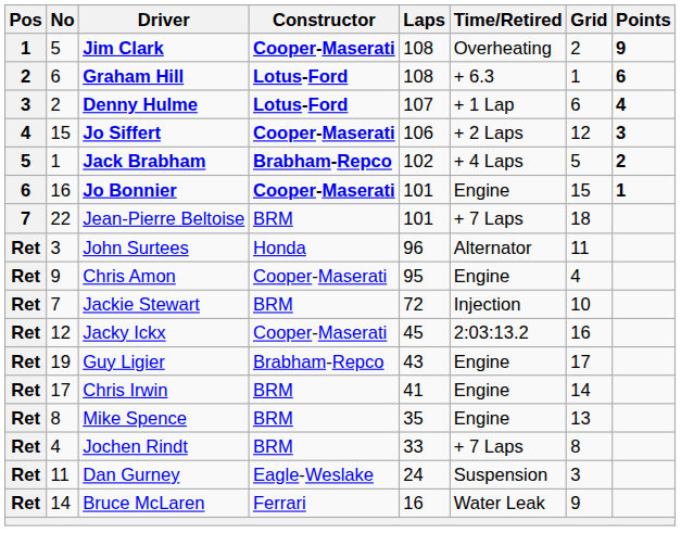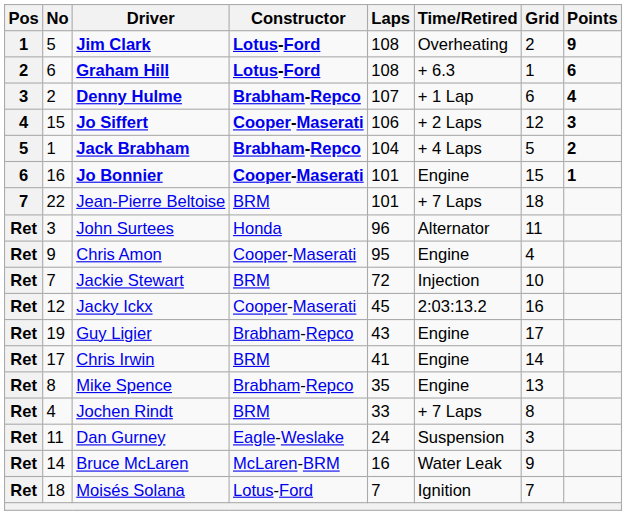 <table class="wikitable" style="font-size: 95%;">
 <tr>
 <th>Pos</th>
 <th>No</th>
 <th>Driver</th>
 <th>Constructor</th>
 <th>Laps</th>
 <th>Time/Retired</th>
 <th>Grid</th>
 <th>Points</th>
 </tr>
 <tr>
 <th>1</th>
 <td>5</td>
 <td> <strong><a href='#'>Jim Clark</a></strong></td>
-<td><strong><a href='#'>Cooper</a>-<a href='#'>Maserati</a></strong></td>
+<td><strong><a href='#'>Lotus</a>-<a href='#'>Ford</a></strong></td>
 <td>108</td>
 <td>Overheating</td>
 <td>2</td>
 <td><strong>9</strong></td>
 </tr>
 <tr>
 <th>2</th>
 <td>6</td>
 <td> <strong><a href='#'>Graham Hill</a></strong></td>
 <td><strong><a href='#'>Lotus</a>-<a href='#'>Ford</a></strong></td>
 <td>108</td>
 <td>+ 6.3</td>
 <td>1</td>
 <td><strong>6</strong></td>
 </tr>
 <tr>
 <th>3</th>
 <td>2</td>
 <td> <strong><a href='#'>Denny Hulme</a></strong></td>
-<td><strong><a href='#'>Lotus</a>-<a href='#'>Ford</a></strong></td>
+<td><strong><a href='#'>Brabham</a>-<a href='#'>Repco</a></strong></td>
 <td>107</td>
 <td>+ 1 Lap</td>
 <td>6</td>
 <td><strong>4</strong></td>
 </tr>
 <tr>
 <th>4</th>
 <td>15</td>
 <td> <strong><a href='#'>Jo Siffert</a></strong></td>
 <td><strong><a href='#'>Cooper</a>-<a href='#'>Maserati</a></strong></td>
 <td>106</td>
 <td>+ 2 Laps</td>
 <td>12</td>
 <td><strong>3</strong></td>
 </tr>
 <tr>
 <th>5</th>
 <td>1</td>
 <td> <strong><a href='#'>Jack Brabham</a></strong></td>
 <td><strong><a href='#'>Brabham</a>-<a href='#'>Repco</a></strong></td>
-<td>102</td>
+<td>104</td>
 <td>+ 4 Laps</td>
 <td>5</td>
 <td><strong>2</strong></td>
 </tr>
 <tr>
 <th>6</th>
 <td>16</td>
 <td> <strong><a href='#'>Jo Bonnier</a></strong></td>
 <td><strong><a href='#'>Cooper</a>-<a href='#'>Maserati</a></strong></td>
 <td>101</td>
 <td>Engine</td>
 <td>15</td>
 <td><strong>1</strong></td>
 </tr>
 <tr>
 <th>7</th>
 <td>22</td>
 <td> <a href='#'>Jean-Pierre Beltoise</a></td>
 <td><a href='#'>BRM</a></td>
 <td>101</td>
 <td>+ 7 Laps</td>
 <td>18</td>
 <td> </td>
 </tr>
 <tr>
 <th>Ret</th>
 <td>3</td>
 <td> <a href='#'>John Surtees</a></td>
 <td><a href='#'>Honda</a></td>
 <td>96</td>
 <td>Alternator</td>
 <td>11</td>
 <td> </td>
 </tr>
 <tr>
 <th>Ret</th>
 <td>9</td>
 <td> <a href='#'>Chris Amon</a></td>
 <td><a href='#'>Cooper</a>-<a href='#'>Maserati</a></td>
 <td>95</td>
 <td>Engine</td>
 <td>4</td>
 <td> </td>
 </tr>
 <tr>
 <th>Ret</th>
 <td>7</td>
 <td> <a href='#'>Jackie Stewart</a></td>
 <td><a href='#'>BRM</a></td>
 <td>72</td>
 <td>Injection</td>
 <td>10</td>
 <td> </td>
 </tr>
 <tr>
 <th>Ret</th>
 <td>12</td>
 <td> <a href='#'>Jacky Ickx</a></td>
 <td><a href='#'>Cooper</a>-<a href='#'>Maserati</a></td>
 <td>45</td>
 <td>2:03:13.2</td>
 <td>16</td>
 <td> </td>
 </tr>
 <tr>
 <th>Ret</th>
 <td>19</td>
 <td> <a href='#'>Guy Ligier</a></td>
 <td><a href='#'>Brabham</a>-<a href='#'>Repco</a></td>
 <td>43</td>
 <td>Engine</td>
 <td>17</td>
 <td> </td>
 </tr>
 <tr>
 <th>Ret</th>
 <td>17</td>
 <td> <a href='#'>Chris Irwin</a></td>
 <td><a href='#'>BRM</a></td>
 <td>41</td>
 <td>Engine</td>
 <td>14</td>
 <td> </td>
 </tr>
 <tr>
 <th>Ret</th>
 <td>8</td>
 <td> <a href='#'>Mike Spence</a></td>
-<td><a href='#'>BRM</a></td>
+<td><a href='#'>Brabham</a>-<a href='#'>Repco</a></td>
 <td>35</td>
 <td>Engine</td>
 <td>13</td>
 <td> </td>
 </tr>
 <tr>
 <th>Ret</th>
 <td>4</td>
 <td> <a href='#'>Jochen Rindt</a></td>
 <td><a href='#'>BRM</a></td>
 <td>33</td>
 <td>+ 7 Laps</td>
 <td>8</td>
 <td> </td>
 </tr>
 <tr>
 <th>Ret</th>
 <td>11</td>
 <td> <a href='#'>Dan Gurney</a></td>
 <td><a href='#'>Eagle</a>-<a href='#'>Weslake</a></td>
 <td>24</td>
 <td>Suspension</td>
 <td>3</td>
 <td> </td>
 </tr>
 <tr>
 <th>Ret</th>
 <td>14</td>
 <td> <a href='#'>Bruce McLaren</a></td>
-<td><a href='#'>Ferrari</a></td>
+<td><a href='#'>McLaren</a>-<a href='#'>BRM</a></td>
 <td>16</td>
 <td>Water Leak</td>
 <td>9</td>
 <td> </td>
 </tr>
 <tr>
+<th>Ret</th>
+<td>18</td>
+<td> <a href='#'>Moisés Solana</a></td>
+<td><a href='#'>Lotus</a>-<a href='#'>Ford</a></td>
+<td>7</td>
+<td>Ignition</td>
+<td>7</td>
+<td> </td>
+</tr>
+<tr>
 <th colspan="8"></th>
 </tr>
 </table>
